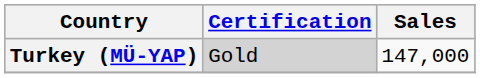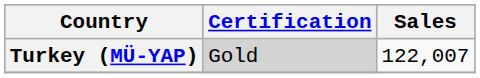 <table class="wikitable plainrowheaders">
 <tr>
 <th scope="col">Country</th>
 <th scope="col"><a href='#'>Certification</a></th>
 <th scope="col">Sales</th>
 </tr>
 <tr>
 <th scope="row">Turkey (<a href='#'>MÜ-YAP</a>)</th>
 <td style="background: lightgrey;">Gold</td>
-<td>147,000</td>
+<td>122,007</td>
 </tr>
 <tr>
 </tr>
 </table>
